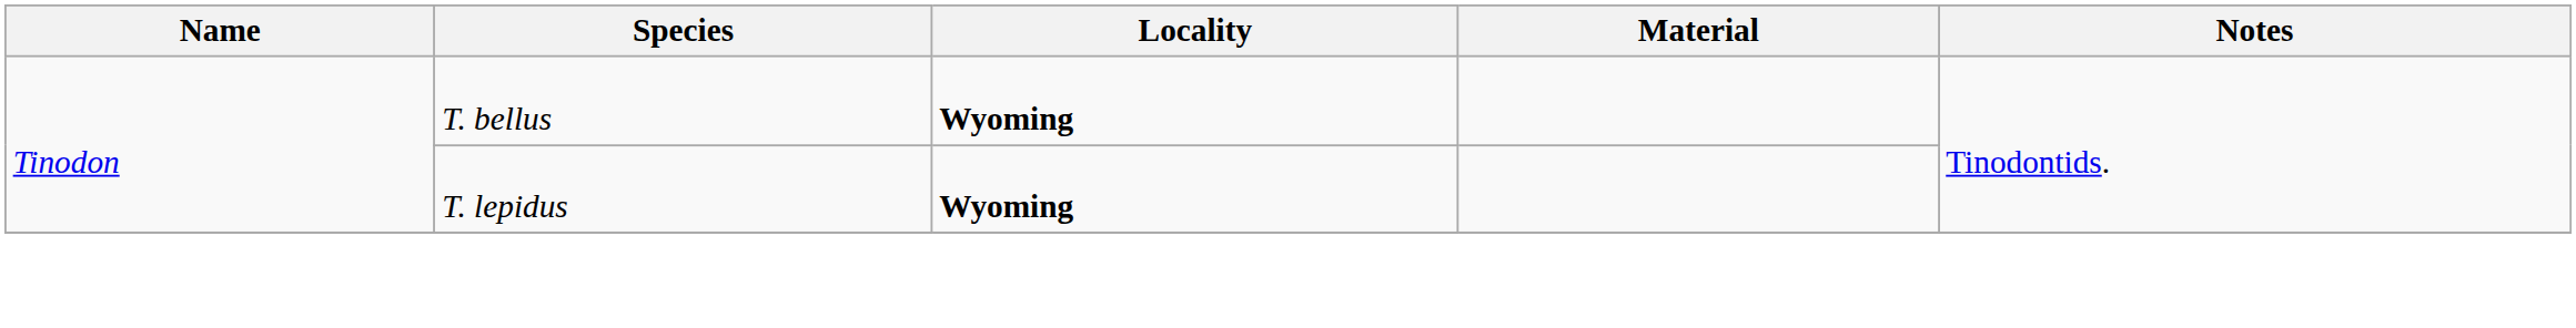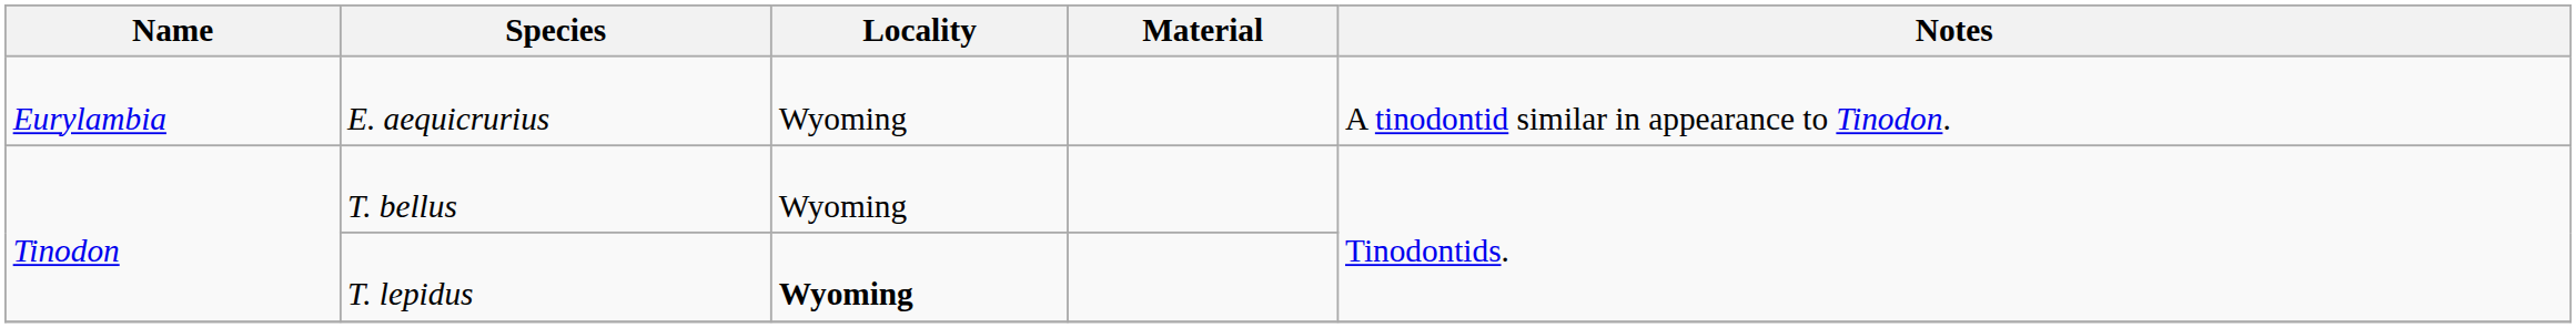 <table class="wikitable" align="center" width="100%">
 <tr>
 <th>Name</th>
 <th>Species</th>
 <th>Locality</th>
 <th>Material</th>
 <th>Notes</th>
 </tr>
 <tr>
+<td><br><em><a href='#'>Eurylambia</a></em></td>
+<td><br><em>E. aequicrurius</em></td>
+<td><br>Wyoming</td>
+<td></td>
+<td><br>A <a href='#'>tinodontid</a> similar in appearance to <em><a href='#'>Tinodon</a></em>.</td>
+</tr>
+<tr>
 <td rowspan=2><br><em><a href='#'>Tinodon</a></em></td>
 <td><br><em>T. bellus</em></td>
-<td><strong><br>Wyoming</strong></td>
+<td><br>Wyoming</td>
 <td></td>
 <td rowspan=2><br><a href='#'>Tinodontids</a>.</td>
 </tr>
 <tr>
 <td><br><em>T. lepidus</em></td>
 <td><strong><br>Wyoming</strong></td>
 <td></td>
 </tr>
 <tr>
 </tr>
 </table>
